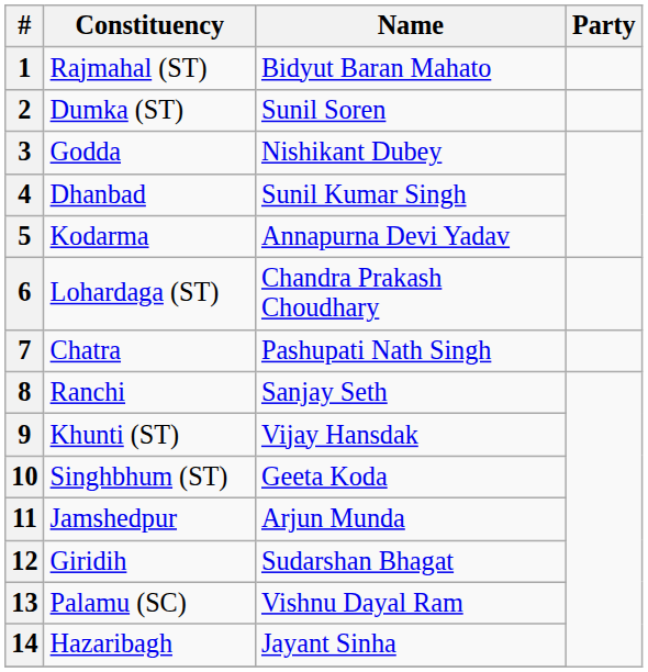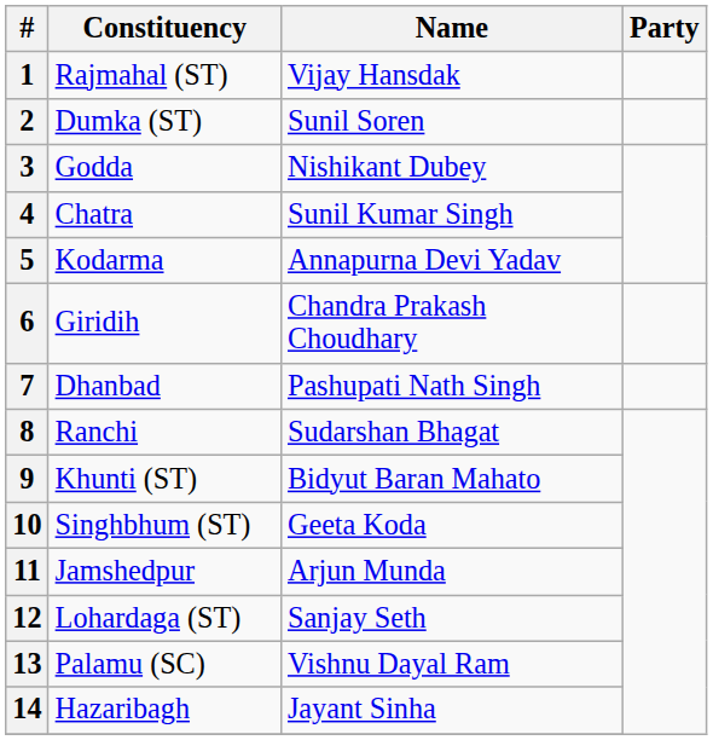 <table class="wikitable sortable">
 <tr>
 <th>#</th>
 <th style="width:120px">Constituency</th>
 <th style="width:180px">Name</th>
 <th colspan=2>Party</th>
 </tr>
 <tr>
 <th>1</th>
 <td><a href='#'>Rajmahal</a> (ST)</td>
-<td><a href='#'>Bidyut Baran Mahato</a></td>
+<td><a href='#'>Vijay Hansdak</a></td>
 <td></td>
 </tr>
 <tr>
 <th>2</th>
 <td><a href='#'>Dumka</a> (ST)</td>
 <td><a href='#'>Sunil Soren</a></td>
 <td></td>
 </tr>
 <tr>
 <th>3</th>
 <td><a href='#'>Godda</a></td>
 <td><a href='#'>Nishikant Dubey</a></td>
 </tr>
 <tr>
 <th>4</th>
-<td><a href='#'>Dhanbad</a></td>
+<td><a href='#'>Chatra</a></td>
 <td><a href='#'>Sunil Kumar Singh</a></td>
 </tr>
 <tr>
 <th>5</th>
 <td><a href='#'>Kodarma</a></td>
 <td><a href='#'>Annapurna Devi Yadav</a></td>
 </tr>
 <tr>
 <th>6</th>
-<td><a href='#'>Lohardaga</a> (ST)</td>
+<td><a href='#'>Giridih</a></td>
 <td><a href='#'>Chandra Prakash Choudhary</a></td>
 <td></td>
 </tr>
 <tr>
 <th>7</th>
-<td><a href='#'>Chatra</a></td>
+<td><a href='#'>Dhanbad</a></td>
 <td><a href='#'>Pashupati Nath Singh</a></td>
 <td></td>
 </tr>
 <tr>
 <th>8</th>
 <td><a href='#'>Ranchi</a></td>
-<td><a href='#'>Sanjay Seth</a></td>
+<td><a href='#'>Sudarshan Bhagat</a></td>
 </tr>
 <tr>
 <th>9</th>
 <td><a href='#'>Khunti</a> (ST)</td>
-<td><a href='#'>Vijay Hansdak</a></td>
+<td><a href='#'>Bidyut Baran Mahato</a></td>
 </tr>
 <tr>
 <th>10</th>
 <td><a href='#'>Singhbhum</a> (ST)</td>
 <td><a href='#'>Geeta Koda</a></td>
 </tr>
 <tr>
 <th>11</th>
 <td><a href='#'>Jamshedpur</a></td>
 <td><a href='#'>Arjun Munda</a></td>
 </tr>
 <tr>
 <th>12</th>
-<td><a href='#'>Giridih</a></td>
-<td><a href='#'>Sudarshan Bhagat</a></td>
+<td><a href='#'>Lohardaga</a> (ST)</td>
+<td><a href='#'>Sanjay Seth</a></td>
 </tr>
 <tr>
 <th>13</th>
 <td><a href='#'>Palamu</a> (SC)</td>
 <td><a href='#'>Vishnu Dayal Ram</a></td>
 </tr>
 <tr>
 <th>14</th>
 <td><a href='#'>Hazaribagh</a></td>
 <td><a href='#'>Jayant Sinha</a></td>
 </tr>
 <tr>
 </tr>
 </table>
